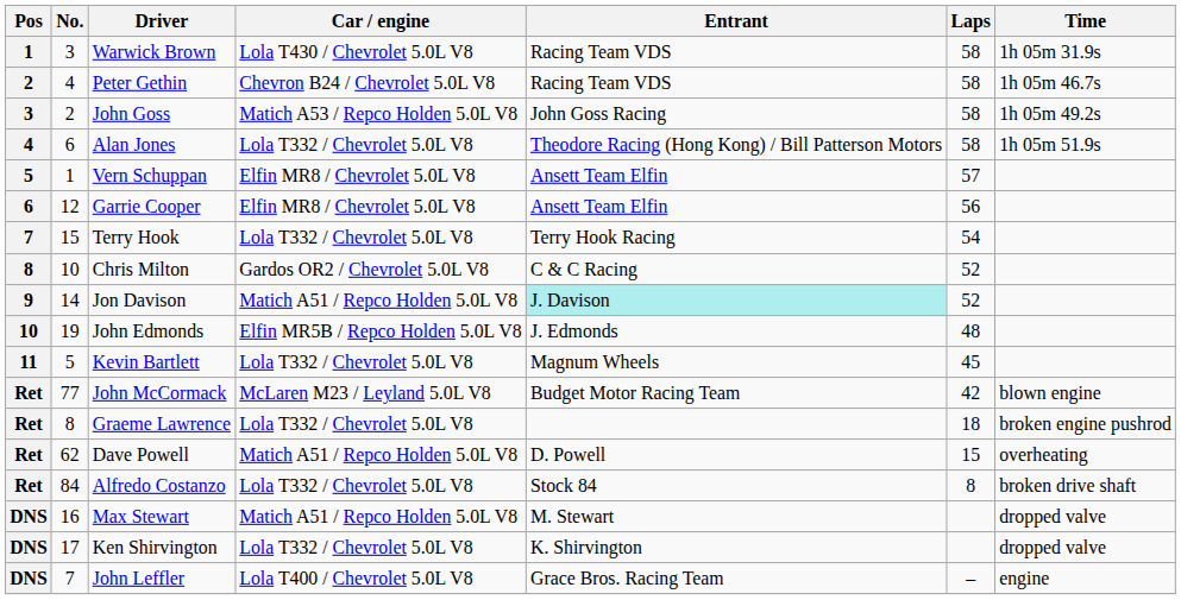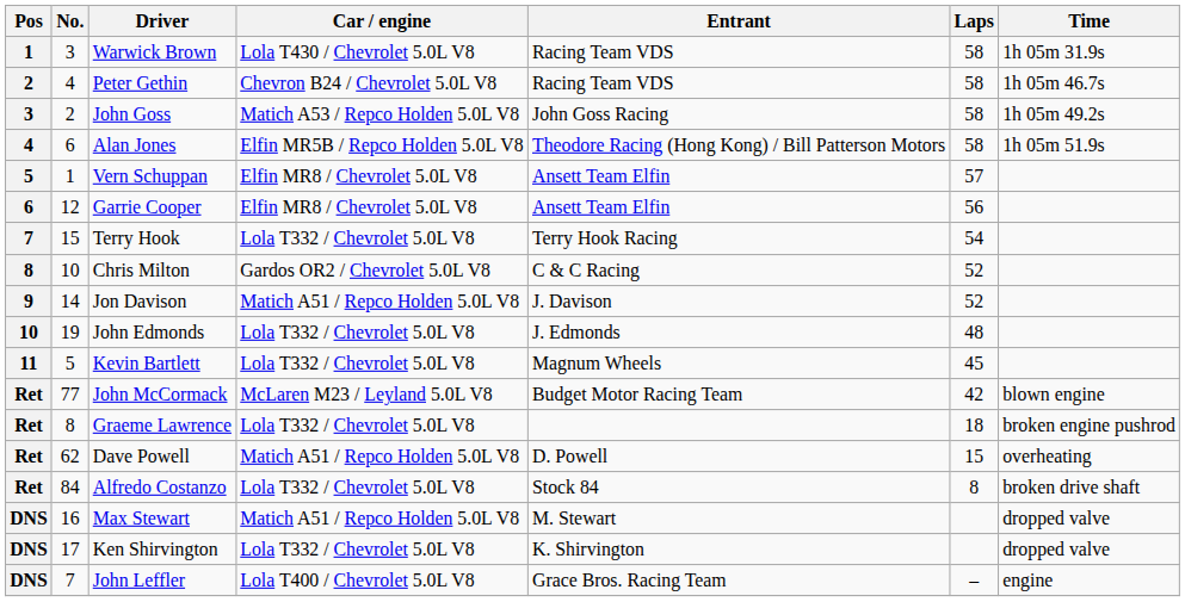 <table class="wikitable" style="font-size: 95%;">
 <tr>
 <th>Pos</th>
 <th>No.</th>
 <th>Driver</th>
 <th>Car / engine</th>
 <th>Entrant</th>
 <th>Laps</th>
 <th>Time</th>
 </tr>
 <tr>
 <th>1</th>
 <td align="center">3</td>
 <td> <a href='#'>Warwick Brown</a></td>
 <td><a href='#'>Lola</a> T430 / <a href='#'>Chevrolet</a> 5.0L V8</td>
 <td>Racing Team VDS</td>
 <td align="center">58</td>
 <td>1h 05m 31.9s</td>
 </tr>
 <tr>
 <th>2</th>
 <td align="center">4</td>
 <td> <a href='#'>Peter Gethin</a></td>
 <td><a href='#'>Chevron</a> B24 / <a href='#'>Chevrolet</a> 5.0L V8</td>
 <td>Racing Team VDS</td>
 <td align="center">58</td>
 <td>1h 05m 46.7s</td>
 </tr>
 <tr>
 <th>3</th>
 <td align="center">2</td>
 <td> <a href='#'>John Goss</a></td>
 <td><a href='#'>Matich</a> A53 / <a href='#'>Repco Holden</a> 5.0L V8</td>
 <td>John Goss Racing</td>
 <td align="center">58</td>
 <td>1h 05m 49.2s</td>
 </tr>
 <tr>
 <th>4</th>
 <td align="center">6</td>
 <td> <a href='#'>Alan Jones</a></td>
-<td><a href='#'>Lola</a> T332 / <a href='#'>Chevrolet</a> 5.0L V8</td>
+<td><a href='#'>Elfin</a> MR5B / <a href='#'>Repco Holden</a> 5.0L V8</td>
 <td><a href='#'>Theodore Racing</a> (Hong Kong) / Bill Patterson Motors</td>
 <td align="center">58</td>
 <td>1h 05m 51.9s</td>
 </tr>
 <tr>
 <th>5</th>
 <td align="center">1</td>
 <td> <a href='#'>Vern Schuppan</a></td>
 <td><a href='#'>Elfin</a> MR8 / <a href='#'>Chevrolet</a> 5.0L V8</td>
 <td><a href='#'>Ansett Team Elfin</a></td>
 <td align="center">57</td>
 <td></td>
 </tr>
 <tr>
 <th>6</th>
 <td align="center">12</td>
 <td> <a href='#'>Garrie Cooper</a></td>
 <td><a href='#'>Elfin</a> MR8 / <a href='#'>Chevrolet</a> 5.0L V8</td>
 <td><a href='#'>Ansett Team Elfin</a></td>
 <td align="center">56</td>
 <td></td>
 </tr>
 <tr>
 <th>7</th>
 <td align="center">15</td>
 <td> Terry Hook</td>
 <td><a href='#'>Lola</a> T332 / <a href='#'>Chevrolet</a> 5.0L V8</td>
 <td>Terry Hook Racing</td>
 <td align="center">54</td>
 <td></td>
 </tr>
 <tr>
 <th>8</th>
 <td align="center">10</td>
 <td> Chris Milton</td>
 <td>Gardos OR2 / <a href='#'>Chevrolet</a> 5.0L V8</td>
 <td>C & C Racing</td>
 <td align="center">52</td>
 <td></td>
 </tr>
 <tr>
 <th>9</th>
 <td align="center">14</td>
 <td> Jon Davison</td>
 <td><a href='#'>Matich</a> A51 / <a href='#'>Repco Holden</a> 5.0L V8</td>
-<td style="background: paleturquoise;">J. Davison</td>
+<td>J. Davison</td>
 <td align="center">52</td>
 <td></td>
 </tr>
 <tr>
 <th>10</th>
 <td align="center">19</td>
 <td> John Edmonds</td>
-<td><a href='#'>Elfin</a> MR5B / <a href='#'>Repco Holden</a> 5.0L V8</td>
+<td><a href='#'>Lola</a> T332 / <a href='#'>Chevrolet</a> 5.0L V8</td>
 <td>J. Edmonds</td>
 <td align="center">48</td>
 <td></td>
 </tr>
 <tr>
 <th>11</th>
 <td align="center">5</td>
 <td> <a href='#'>Kevin Bartlett</a></td>
 <td><a href='#'>Lola</a> T332 / <a href='#'>Chevrolet</a> 5.0L V8</td>
 <td>Magnum Wheels</td>
 <td align="center">45</td>
 <td></td>
 </tr>
 <tr>
 <th>Ret</th>
 <td align="center">77</td>
 <td> <a href='#'>John McCormack</a></td>
 <td><a href='#'>McLaren</a> M23 / <a href='#'>Leyland</a> 5.0L V8</td>
 <td>Budget Motor Racing Team</td>
 <td align="center">42</td>
 <td>blown engine</td>
 </tr>
 <tr>
 <th>Ret</th>
 <td align="center">8</td>
 <td> <a href='#'>Graeme Lawrence</a></td>
 <td><a href='#'>Lola</a> T332 / <a href='#'>Chevrolet</a> 5.0L V8</td>
 <td></td>
 <td align="center">18</td>
 <td>broken engine pushrod</td>
 </tr>
 <tr>
 <th>Ret</th>
 <td align="center">62</td>
 <td> Dave Powell</td>
 <td><a href='#'>Matich</a> A51 / <a href='#'>Repco Holden</a> 5.0L V8</td>
 <td>D. Powell</td>
 <td align="center">15</td>
 <td>overheating</td>
 </tr>
 <tr>
 <th>Ret</th>
 <td align="center">84</td>
 <td> <a href='#'>Alfredo Costanzo</a></td>
 <td><a href='#'>Lola</a> T332 / <a href='#'>Chevrolet</a> 5.0L V8</td>
 <td>Stock 84</td>
 <td align="center">8</td>
 <td>broken drive shaft</td>
 </tr>
 <tr>
 <th>DNS</th>
 <td align="center">16</td>
 <td> <a href='#'>Max Stewart</a></td>
 <td><a href='#'>Matich</a> A51 / <a href='#'>Repco Holden</a> 5.0L V8</td>
 <td>M. Stewart</td>
 <td align="center"></td>
 <td>dropped valve</td>
 </tr>
 <tr>
 <th>DNS</th>
 <td align="center">17</td>
 <td> Ken Shirvington</td>
 <td><a href='#'>Lola</a> T332 / <a href='#'>Chevrolet</a> 5.0L V8</td>
 <td>K. Shirvington</td>
 <td align="center"></td>
 <td>dropped valve</td>
 </tr>
 <tr>
 <th>DNS</th>
 <td align="center">7</td>
 <td> <a href='#'>John Leffler</a></td>
 <td><a href='#'>Lola</a> T400 / <a href='#'>Chevrolet</a> 5.0L V8</td>
 <td>Grace Bros. Racing Team</td>
 <td align="center">–</td>
 <td>engine</td>
 </tr>
 <tr>
 </tr>
 </table>
